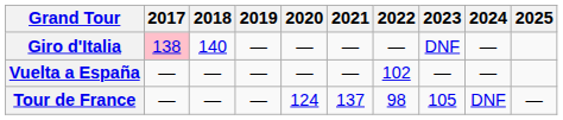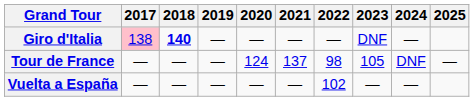 <table class="wikitable plainrowheaders">
 <tr>
 <th scope="col"><a href='#'>Grand Tour</a></th>
 <th scope="col">2017</th>
 <th scope="col">2018</th>
 <th scope="col">2019</th>
 <th scope="col">2020</th>
 <th scope="col">2021</th>
 <th scope="col">2022</th>
 <th scope="col">2023</th>
 <th scope="col">2024</th>
 <th scope="col">2025</th>
 </tr>
 <tr style="text-align:center;">
 <th scope="row"> <a href='#'>Giro d'Italia</a></th>
 <td style="background: pink;"><a href='#'>138</a></td>
-<td><a href='#'>140</a></td>
+<td><strong><a href='#'>140</a></strong></td>
 <td>—</td>
 <td>—</td>
 <td>—</td>
 <td>—</td>
 <td><a href='#'>DNF</a></td>
-<td>—</td>
-<td></td>
-</tr>
-<tr style="text-align:center;">
-<th scope="row"> <a href='#'>Vuelta a España</a></th>
-<td>—</td>
-<td>—</td>
-<td>—</td>
-<td>—</td>
-<td>—</td>
-<td><a href='#'>102</a></td>
-<td>—</td>
 <td>—</td>
 <td></td>
 </tr>
 <tr style="text-align:center;">
 <th scope="row"> <a href='#'>Tour de France</a></th>
 <td>—</td>
 <td>—</td>
 <td>—</td>
 <td><a href='#'>124</a></td>
 <td><a href='#'>137</a></td>
 <td><a href='#'>98</a></td>
 <td><a href='#'>105</a></td>
 <td><a href='#'>DNF</a></td>
 <td>—</td>
 </tr>
+<tr style="text-align:center;">
+<th scope="row"> <a href='#'>Vuelta a España</a></th>
+<td>—</td>
+<td>—</td>
+<td>—</td>
+<td>—</td>
+<td>—</td>
+<td><a href='#'>102</a></td>
+<td>—</td>
+<td>—</td>
+<td></td>
+</tr>
 </table>
